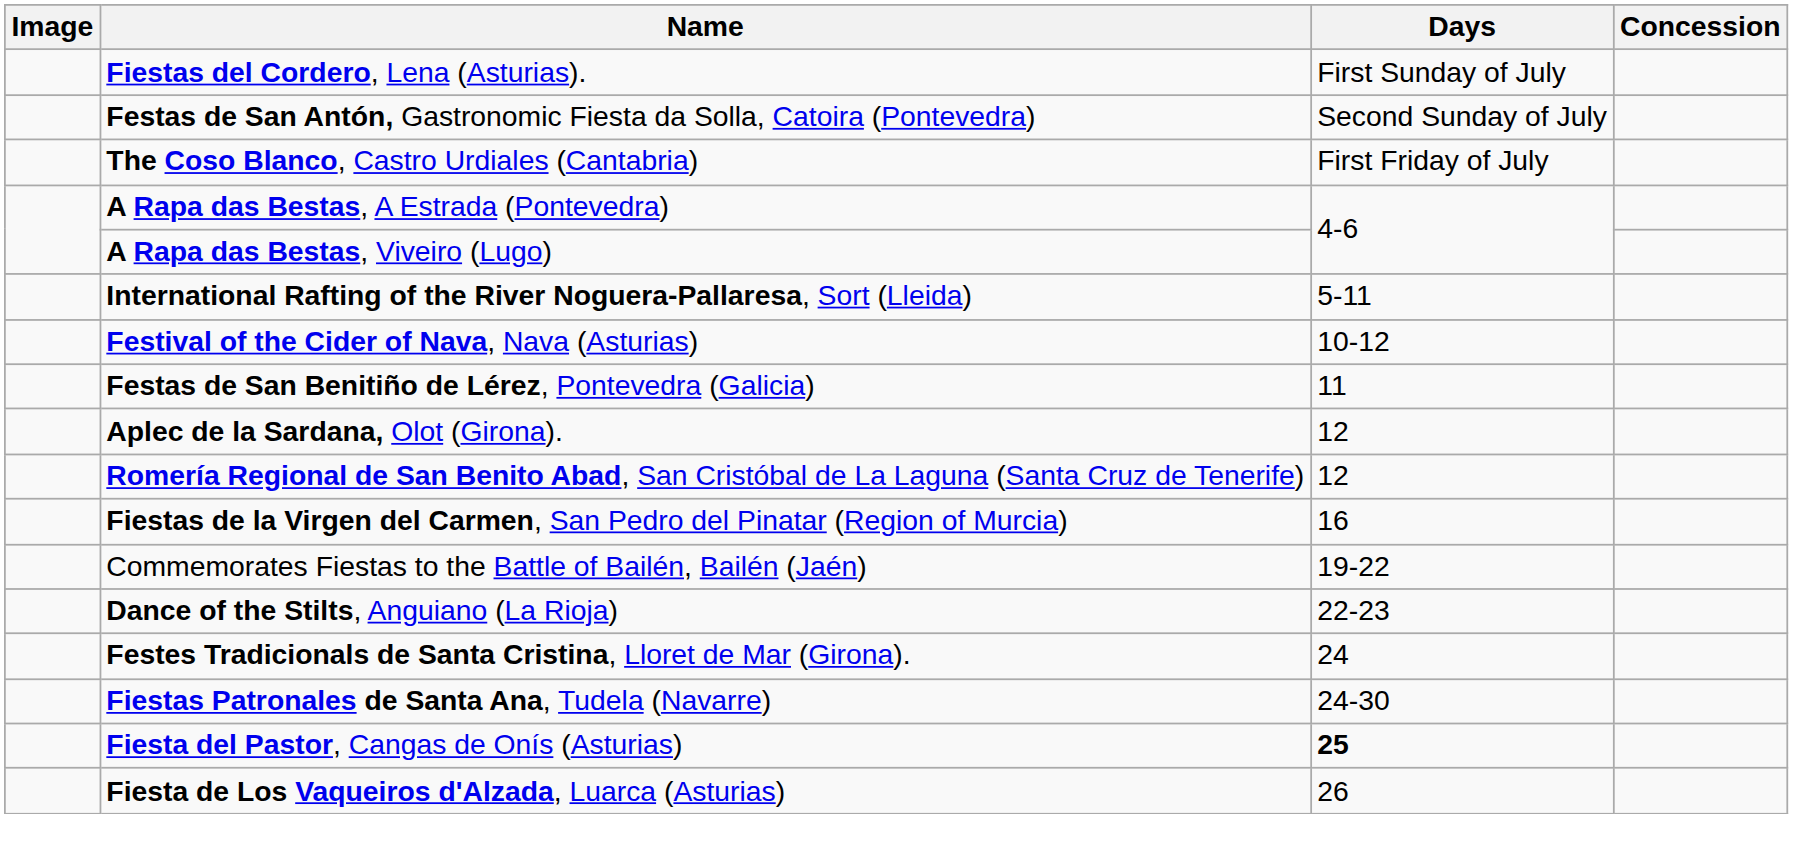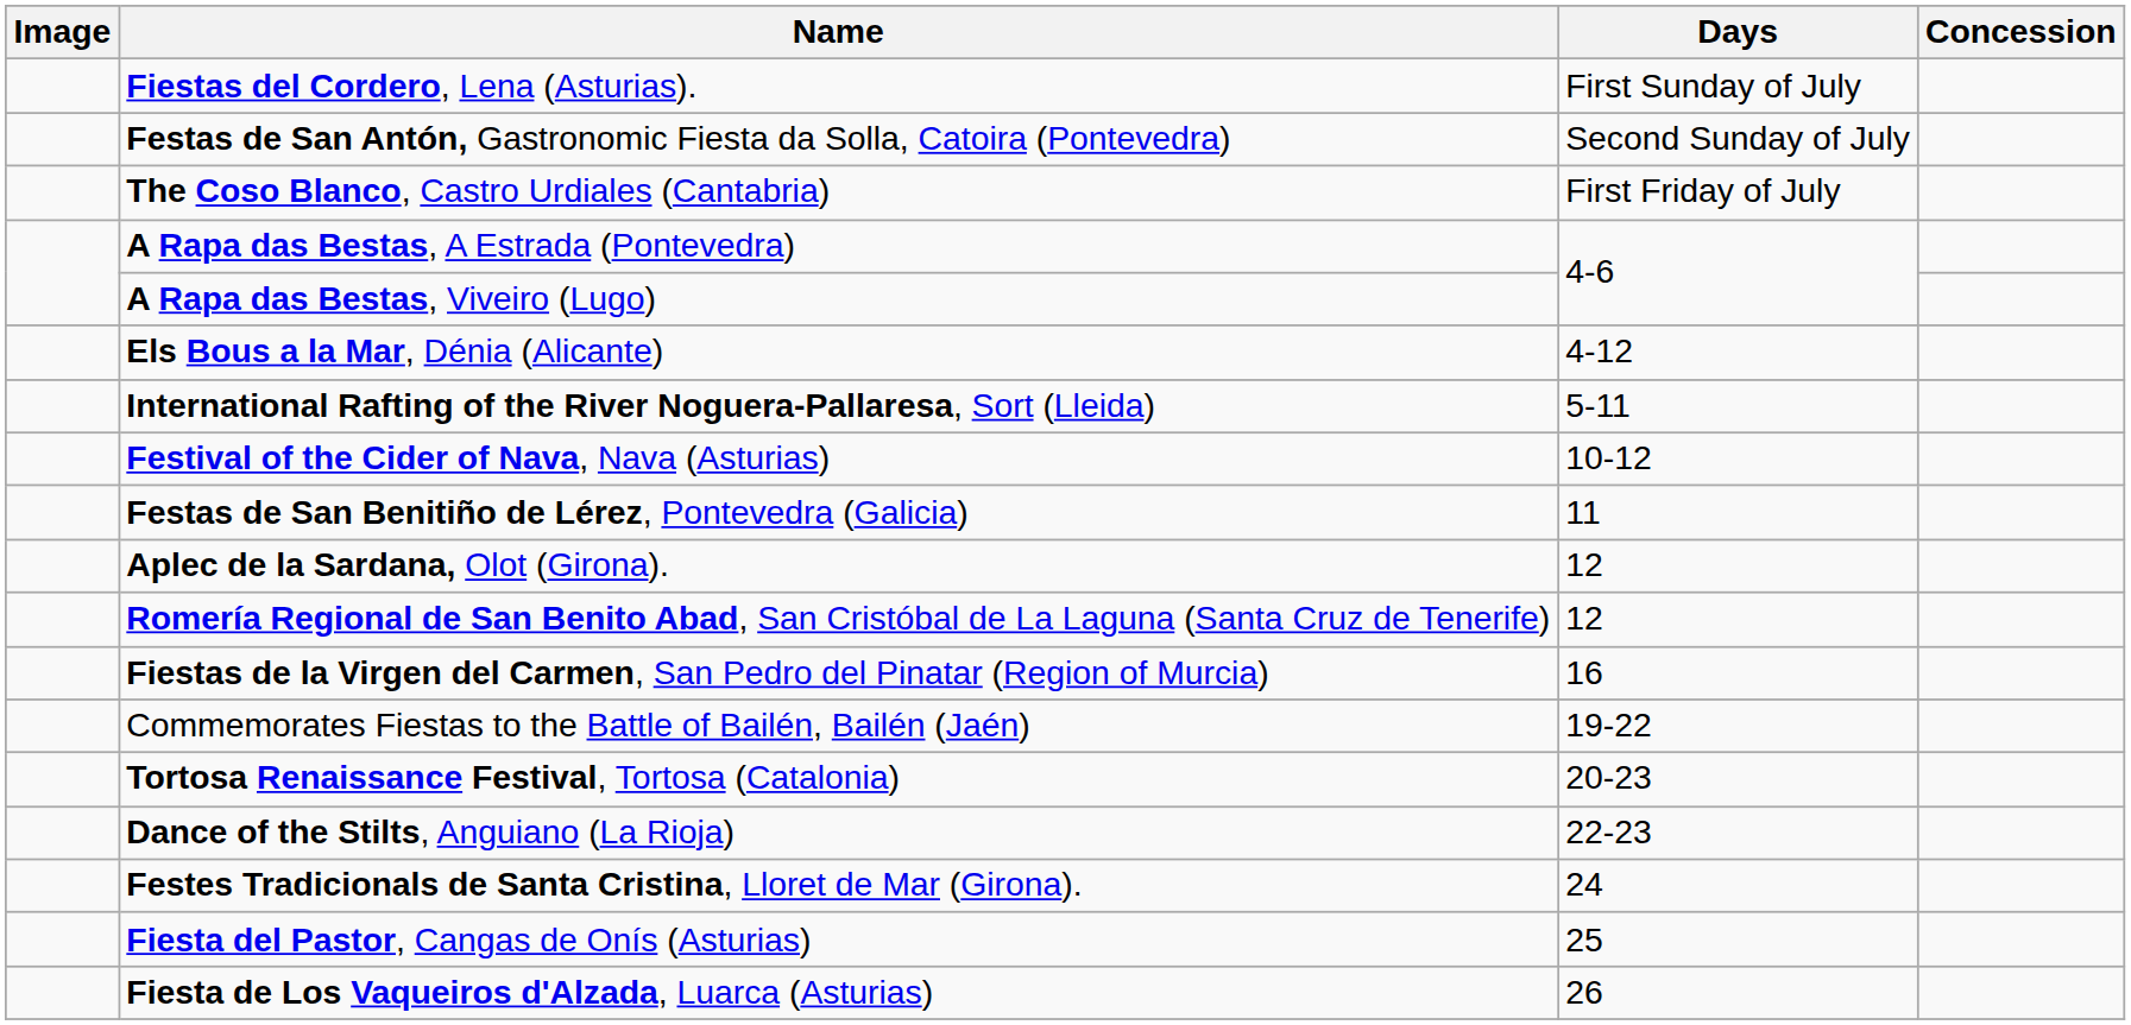 <table class="wikitable">
 <tr>
 <th>Image</th>
 <th>Name</th>
 <th>Days</th>
 <th>Concession</th>
 </tr>
 <tr>
 <td></td>
 <td><strong><a href='#'>Fiestas del Cordero</a></strong>, <a href='#'>Lena</a> (<a href='#'>Asturias</a>).</td>
 <td>First Sunday of July</td>
 <td></td>
 </tr>
 <tr>
 <td></td>
 <td><strong>Festas de San Antón,</strong> Gastronomic Fiesta da Solla, <a href='#'>Catoira</a> (<a href='#'>Pontevedra</a>)</td>
 <td>Second Sunday of July</td>
 <td></td>
 </tr>
 <tr>
 <td></td>
 <td><strong>The <a href='#'>Coso Blanco</a></strong>, <a href='#'>Castro Urdiales</a> (<a href='#'>Cantabria</a>)</td>
 <td>First Friday of July</td>
 <td></td>
 </tr>
 <tr>
 <td rowspan="2"></td>
 <td><strong>A <a href='#'>Rapa das Bestas</a></strong>, <a href='#'>A Estrada</a> (<a href='#'>Pontevedra</a>)</td>
 <td rowspan="2">4-6</td>
 <td></td>
 </tr>
 <tr>
 <td><strong>A <a href='#'>Rapa das Bestas</a></strong>, <a href='#'>Viveiro</a> (<a href='#'>Lugo</a>)</td>
+<td></td>
+</tr>
+<tr>
+<td></td>
+<td><strong>Els <a href='#'>Bous a la Mar</a></strong>, <a href='#'>Dénia</a> (<a href='#'>Alicante</a>)</td>
+<td>4-12</td>
 <td></td>
 </tr>
 <tr>
 <td></td>
 <td><strong>International Rafting of the River Noguera-Pallaresa</strong>, <a href='#'>Sort</a> (<a href='#'>Lleida</a>)</td>
 <td>5-11</td>
 <td></td>
 </tr>
 <tr>
 <td></td>
 <td><strong><a href='#'>Festival of the Cider of Nava</a></strong>, <a href='#'>Nava</a> (<a href='#'>Asturias</a>)</td>
 <td>10-12</td>
 <td></td>
 </tr>
 <tr>
 <td></td>
 <td><strong>Festas de San Benitiño de Lérez</strong>, <a href='#'>Pontevedra</a> (<a href='#'>Galicia</a>)</td>
 <td>11</td>
 <td></td>
 </tr>
 <tr>
 <td></td>
 <td><strong>Aplec de la Sardana,</strong> <a href='#'>Olot</a> (<a href='#'>Girona</a>).</td>
 <td>12</td>
 <td></td>
 </tr>
 <tr>
 <td></td>
 <td><strong><a href='#'>Romería Regional de San Benito Abad</a></strong>, <a href='#'>San Cristóbal de La Laguna</a> (<a href='#'>Santa Cruz de Tenerife</a>)</td>
 <td>12</td>
 <td></td>
 </tr>
 <tr>
 <td></td>
 <td><strong>Fiestas de la Virgen del Carmen</strong>, <a href='#'>San Pedro del Pinatar</a> (<a href='#'>Region of Murcia</a>)</td>
 <td>16</td>
 <td></td>
 </tr>
 <tr>
 <td></td>
 <td>Commemorates Fiestas to the <a href='#'>Battle of Bailén</a>, <a href='#'>Bailén</a> (<a href='#'>Jaén</a>)</td>
 <td>19-22</td>
 <td></td>
 </tr>
 <tr>
 <td></td>
+<td><strong>Tortosa <a href='#'>Renaissance</a> Festival</strong>, <a href='#'>Tortosa</a> (<a href='#'>Catalonia</a>)</td>
+<td>20-23</td>
+<td></td>
+</tr>
+<tr>
+<td></td>
 <td><strong>Dance of the Stilts</strong>, <a href='#'>Anguiano</a> (<a href='#'>La Rioja</a>)</td>
 <td>22-23</td>
 <td></td>
 </tr>
 <tr>
 <td></td>
 <td><strong>Festes Tradicionals de Santa Cristina</strong>, <a href='#'>Lloret de Mar</a> (<a href='#'>Girona</a>).</td>
 <td>24</td>
 <td></td>
 </tr>
 <tr>
 <td></td>
-<td><strong><a href='#'>Fiestas Patronales</a> de Santa Ana</strong>, <a href='#'>Tudela</a> (<a href='#'>Navarre</a>)</td>
-<td>24-30</td>
-<td></td>
-</tr>
-<tr>
-<td></td>
 <td><strong><a href='#'>Fiesta del Pastor</a></strong>, <a href='#'>Cangas de Onís</a> (<a href='#'>Asturias</a>)</td>
-<td><strong>25</strong></td>
+<td>25</td>
 <td></td>
 </tr>
 <tr>
 <td></td>
 <td><strong>Fiesta de Los <a href='#'>Vaqueiros d'Alzada</a></strong>, <a href='#'>Luarca</a> (<a href='#'>Asturias</a>)</td>
 <td>26</td>
 <td></td>
 </tr>
 </table>
